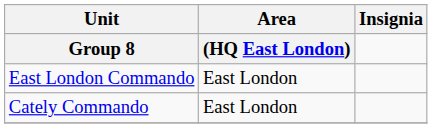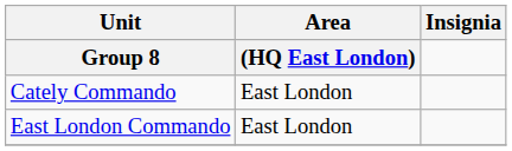 <table class="wikitable">
 <tr>
 <th>Unit</th>
 <th>Area</th>
 <th>Insignia</th>
 </tr>
 <tr>
 <th>Group 8</th>
 <th>(HQ <a href='#'>East London</a>)</th>
 </tr>
 <tr>
-<td><a href='#'>East London Commando</a></td>
+<td><a href='#'>Cately Commando</a></td>
 <td>East London</td>
 <td></td>
 </tr>
 <tr>
-<td><a href='#'>Cately Commando</a></td>
+<td><a href='#'>East London Commando</a></td>
 <td>East London</td>
 <td></td>
 </tr>
 <tr>
 </tr>
 </table>
